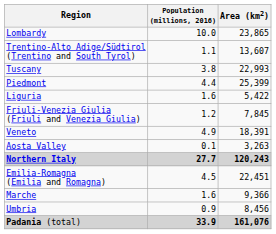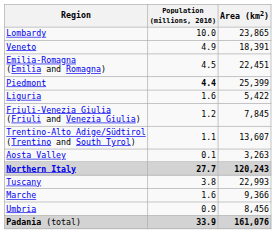 <table class="wikitable" style="font-size:95%">
 <tr style="background:#efefef;">
 <th>Region</th>
 <th><small>Population<br> (millions, 2016)</small></th>
 <th>Area (km<sup>2</sup>)</th>
 </tr>
 <tr>
 <td><a href='#'>Lombardy</a></td>
 <td align=right>10.0</td>
 <td align=right>23,865</td>
 </tr>
 <tr>
-<td><a href='#'>Trentino-Alto Adige/Südtirol</a><br>(<a href='#'>Trentino</a> and <a href='#'>South Tyrol</a>)</td>
-<td align=right>1.1</td>
-<td align=right>13,607</td>
+<td><a href='#'>Veneto</a></td>
+<td align=right>4.9</td>
+<td align=right>18,391</td>
 </tr>
 <tr>
-<td><a href='#'>Tuscany</a></td>
-<td align=right>3.8</td>
-<td align=right>22,993</td>
+<td><a href='#'>Emilia-Romagna</a><br>(<a href='#'>Emilia</a> and <a href='#'>Romagna</a>)</td>
+<td align=right>4.5</td>
+<td align=right>22,451</td>
 </tr>
 <tr>
 <td><a href='#'>Piedmont</a></td>
-<td align=right>4.4</td>
+<td align=right><strong>4.4</strong></td>
 <td align=right>25,399</td>
 </tr>
 <tr>
 <td><a href='#'>Liguria</a></td>
 <td align=right>1.6</td>
 <td align=right>5,422</td>
 </tr>
 <tr>
 <td><a href='#'>Friuli-Venezia Giulia</a><br>(<a href='#'>Friuli</a> and <a href='#'>Venezia Giulia</a>)</td>
 <td align=right>1.2</td>
 <td align=right>7,845</td>
 </tr>
 <tr>
-<td><a href='#'>Veneto</a></td>
-<td align=right>4.9</td>
-<td align=right>18,391</td>
+<td><a href='#'>Trentino-Alto Adige/Südtirol</a><br>(<a href='#'>Trentino</a> and <a href='#'>South Tyrol</a>)</td>
+<td align=right>1.1</td>
+<td align=right>13,607</td>
 </tr>
 <tr>
 <td><a href='#'>Aosta Valley</a></td>
 <td align=right>0.1</td>
 <td align=right>3,263</td>
 </tr>
 <tr style="background:lightgrey;">
 <td><strong><a href='#'>Northern Italy</a></strong></td>
 <td align=right><strong>27.7</strong></td>
 <td align=right><strong>120,243</strong></td>
 </tr>
 <tr>
-<td><a href='#'>Emilia-Romagna</a><br>(<a href='#'>Emilia</a> and <a href='#'>Romagna</a>)</td>
-<td align=right>4.5</td>
-<td align=right>22,451</td>
+<td><a href='#'>Tuscany</a></td>
+<td align=right>3.8</td>
+<td align=right>22,993</td>
 </tr>
 <tr>
 <td><a href='#'>Marche</a></td>
 <td align=right>1.6</td>
 <td align=right>9,366</td>
 </tr>
 <tr>
 <td><a href='#'>Umbria</a></td>
 <td align=right>0.9</td>
 <td align=right>8,456</td>
 </tr>
 <tr style="background:lightgrey;">
 <td><strong>Padania</strong> (total)</td>
 <td align=right><strong>33.9</strong></td>
 <td align=right><strong>161,076</strong></td>
 </tr>
 </table>
